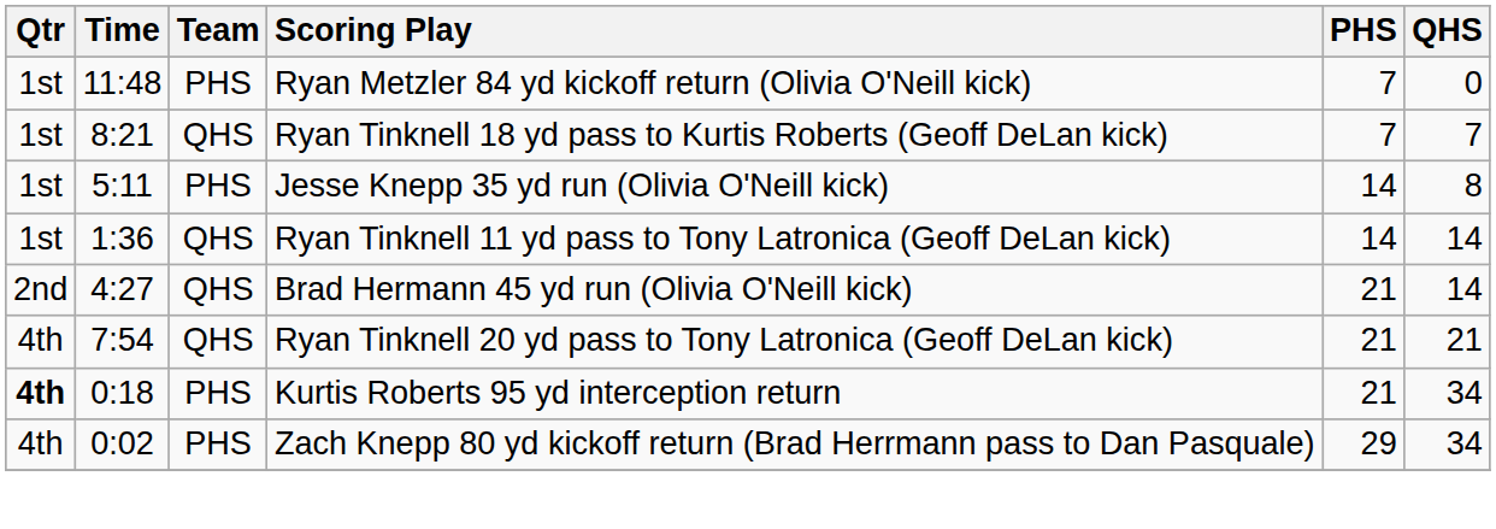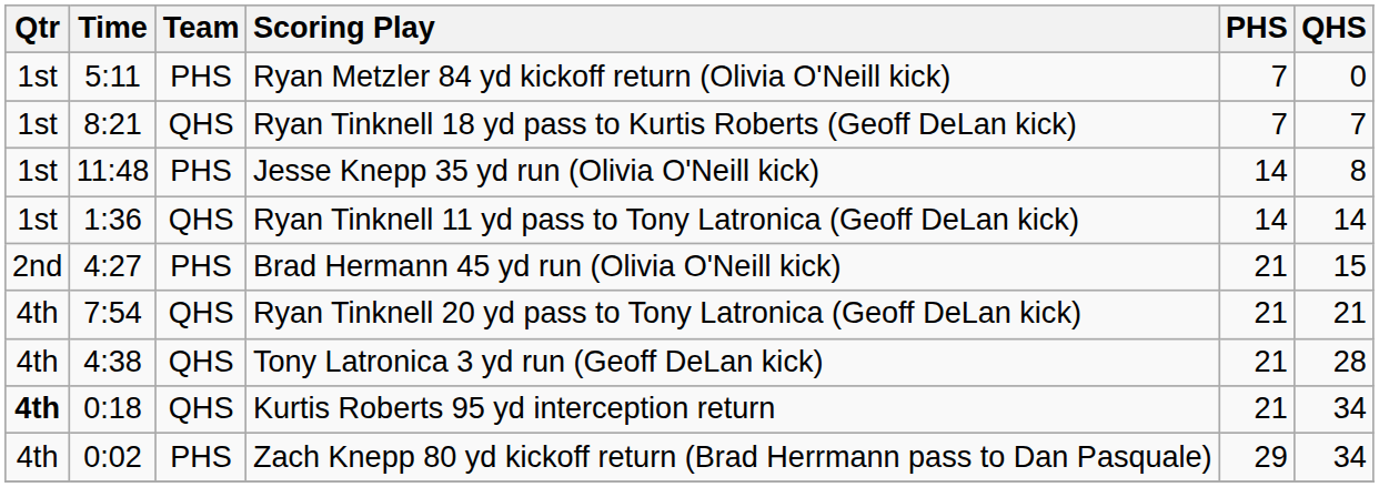 <table class="wikitable">
 <tr>
 <th style="text-align: center;">Qtr</th>
 <th style="text-align: center;">Time</th>
 <th style="text-align: center;">Team</th>
 <th style="text-align: left;">Scoring Play</th>
 <th style="text-align: right;">PHS</th>
 <th style="text-align: right;">QHS</th>
 </tr>
 <tr>
 <td style="text-align: center;">1st</td>
-<td style="text-align: center;">11:48</td>
+<td style="text-align: center;">5:11</td>
 <td style="text-align: center;">PHS</td>
 <td style="text-align: left;">Ryan Metzler 84 yd kickoff return (Olivia O'Neill kick)</td>
 <td style="text-align: right;">7</td>
 <td style="text-align: right;">0</td>
 </tr>
 <tr>
 <td style="text-align: center;">1st</td>
 <td style="text-align: center;">8:21</td>
 <td style="text-align: center;">QHS</td>
 <td style="text-align: left;">Ryan Tinknell 18 yd pass to Kurtis Roberts (Geoff DeLan kick)</td>
 <td style="text-align: right;">7</td>
 <td style="text-align: right;">7</td>
 </tr>
 <tr>
 <td style="text-align: center;">1st</td>
-<td style="text-align: center;">5:11</td>
+<td style="text-align: center;">11:48</td>
 <td style="text-align: center;">PHS</td>
 <td style="text-align: left;">Jesse Knepp 35 yd run (Olivia O'Neill kick)</td>
 <td style="text-align: right;">14</td>
 <td style="text-align: right;">8</td>
 </tr>
 <tr>
 <td style="text-align: center;">1st</td>
 <td style="text-align: center;">1:36</td>
 <td style="text-align: center;">QHS</td>
 <td style="text-align: left;">Ryan Tinknell 11 yd pass to Tony Latronica (Geoff DeLan kick)</td>
 <td style="text-align: right;">14</td>
 <td style="text-align: right;">14</td>
 </tr>
 <tr>
 <td style="text-align: center;">2nd</td>
 <td style="text-align: center;">4:27</td>
-<td style="text-align: center;">QHS</td>
+<td style="text-align: center;">PHS</td>
 <td style="text-align: left;">Brad Hermann 45 yd run (Olivia O'Neill kick)</td>
 <td style="text-align: right;">21</td>
-<td style="text-align: right;">14</td>
+<td style="text-align: right;">15</td>
 </tr>
 <tr>
 <td style="text-align: center;">4th</td>
 <td style="text-align: center;">7:54</td>
 <td style="text-align: center;">QHS</td>
 <td style="text-align: left;">Ryan Tinknell 20 yd pass to Tony Latronica (Geoff DeLan kick)</td>
 <td style="text-align: right;">21</td>
 <td style="text-align: right;">21</td>
 </tr>
 <tr>
+<td style="text-align: center;">4th</td>
+<td style="text-align: center;">4:38</td>
+<td style="text-align: center;">QHS</td>
+<td style="text-align: left;">Tony Latronica 3 yd run (Geoff DeLan kick)</td>
+<td style="text-align: right;">21</td>
+<td style="text-align: right;">28</td>
+</tr>
+<tr>
 <td style="text-align: center;"><strong>4th</strong></td>
 <td style="text-align: center;">0:18</td>
-<td style="text-align: center;">PHS</td>
+<td style="text-align: center;">QHS</td>
 <td style="text-align: left;">Kurtis Roberts 95 yd interception return</td>
 <td style="text-align: right;">21</td>
 <td style="text-align: right;">34</td>
 </tr>
 <tr>
 <td style="text-align: center;">4th</td>
 <td style="text-align: center;">0:02</td>
 <td style="text-align: center;">PHS</td>
 <td style="text-align: left;">Zach Knepp 80 yd kickoff return (Brad Herrmann pass to Dan Pasquale)</td>
 <td style="text-align: right;">29</td>
 <td style="text-align: right;">34</td>
 </tr>
 <tr>
 </tr>
 </table>
